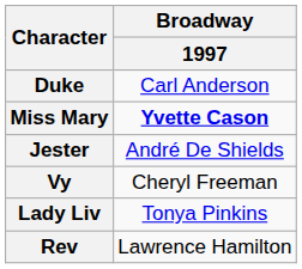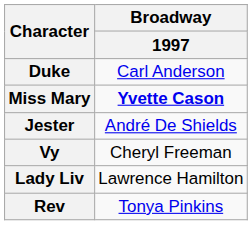 <table class="wikitable" style="width:100;">
 <tr>
 <th rowspan="2">Character</th>
 <th>Broadway</th>
 </tr>
 <tr>
 <th>1997</th>
 </tr>
 <tr>
 <th>Duke</th>
 <td colspan="1" align="center"><a href='#'>Carl Anderson</a></td>
 </tr>
 <tr>
 <th>Miss Mary</th>
 <td colspan="1" align="center"><strong><a href='#'>Yvette Cason</a></strong></td>
 </tr>
 <tr>
 <th>Jester</th>
 <td align="center"><a href='#'>André De Shields</a></td>
 </tr>
 <tr>
 <th>Vy</th>
 <td colspan="1" align="center">Cheryl Freeman</td>
 </tr>
 <tr>
 <th>Lady Liv</th>
-<td colspan="1" align="center"><a href='#'>Tonya Pinkins</a></td>
+<td colspan="1" align="center">Lawrence Hamilton</td>
 </tr>
 <tr>
 <th>Rev</th>
-<td colspan="1" align="center">Lawrence Hamilton</td>
+<td colspan="1" align="center"><a href='#'>Tonya Pinkins</a></td>
 </tr>
 </table>
